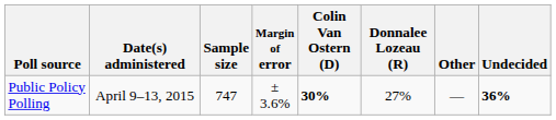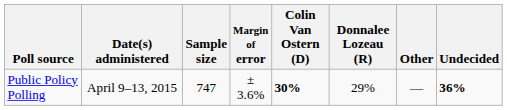 <table class="wikitable">
 <tr valign= bottom>
 <th style="width:180px;">Poll source</th>
 <th style="width:175px;">Date(s)<br>administered</th>
 <th class=small>Sample<br>size</th>
 <th><small>Margin of</small><br>error</th>
 <th style="width:100px;">Colin<br>Van Ostern (D)</th>
 <th style="width:100px;">Donnalee<br>Lozeau (R)</th>
 <th>Other</th>
 <th>Undecided</th>
 </tr>
 <tr>
 <td><a href='#'>Public Policy Polling</a></td>
 <td align=center>April 9–13, 2015</td>
 <td align=center>747</td>
 <td align=center>± 3.6%</td>
 <td><strong>30%</strong></td>
-<td align=center>27%</td>
+<td align=center>29%</td>
 <td align=center>—</td>
 <td><strong>36%</strong></td>
 </tr>
 </table>
